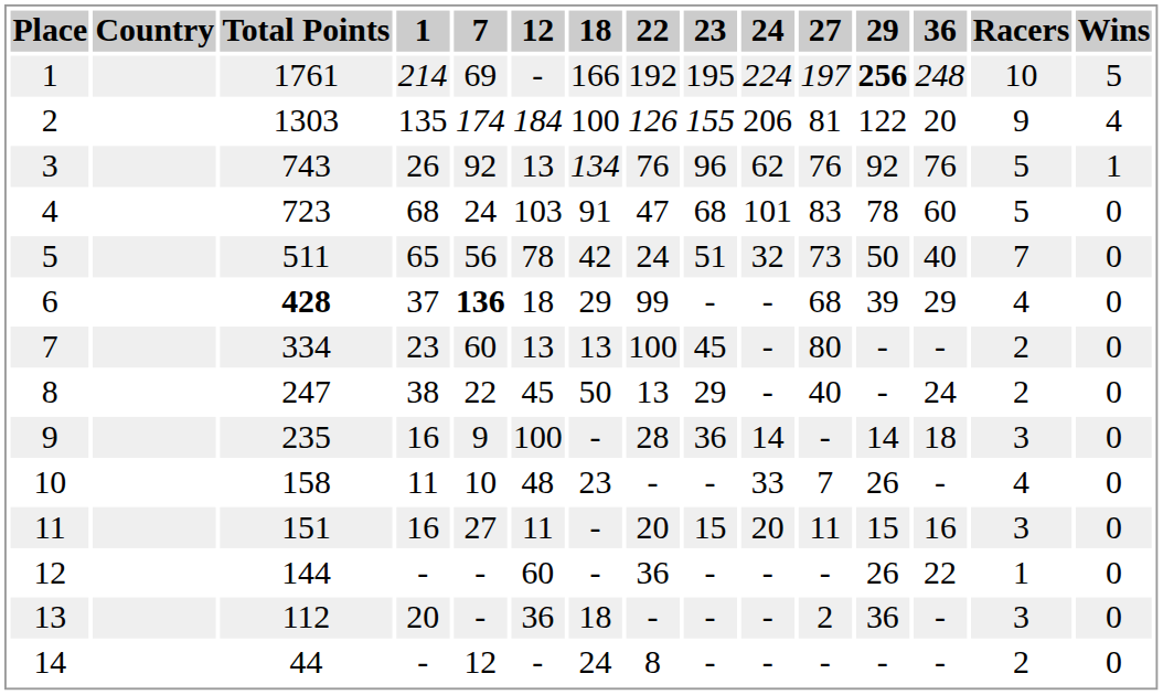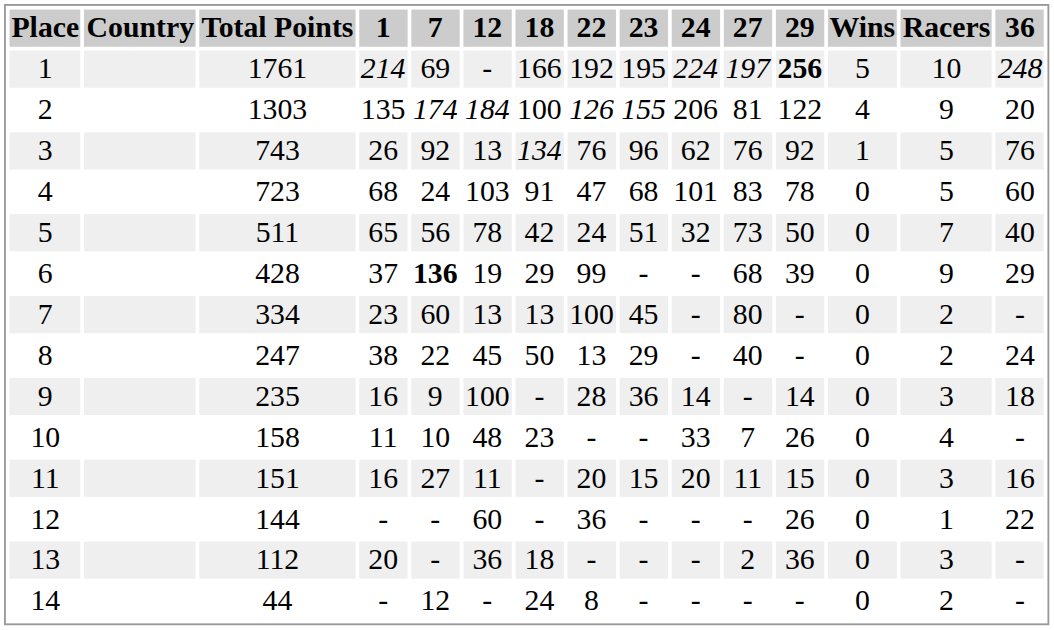 <table border="0" style="border: 1px solid #999; background-color:#FFFFFF; text-align:center">
 <tr align="center" bgcolor="#CCCCCC">
 <th>Place</th>
 <th>Country</th>
 <th>Total Points</th>
 <th>1</th>
 <th>7</th>
 <th>12</th>
 <th>18</th>
 <th>22</th>
 <th>23</th>
 <th>24</th>
 <th>27</th>
 <th>29</th>
+<th>Wins</th>
+<th>Racers</th>
 <th>36</th>
-<th>Racers</th>
-<th>Wins</th>
 </tr>
 <tr bgcolor="#EFEFEF">
 <td>1</td>
 <td align="left"></td>
 <td>1761</td>
 <td><em>214</em></td>
 <td>69</td>
 <td>-</td>
 <td>166</td>
 <td>192</td>
 <td>195</td>
 <td><em>224</em></td>
 <td><em>197</em></td>
 <td><strong>256</strong></td>
+<td>5</td>
+<td>10</td>
 <td><em>248</em></td>
-<td>10</td>
-<td>5</td>
 </tr>
 <tr>
 <td>2</td>
 <td align="left"></td>
 <td>1303</td>
 <td>135</td>
 <td><em>174</em></td>
 <td><em>184</em></td>
 <td>100</td>
 <td><em>126</em></td>
 <td><em>155</em></td>
 <td>206</td>
 <td>81</td>
 <td>122</td>
+<td>4</td>
+<td>9</td>
 <td>20</td>
-<td>9</td>
-<td>4</td>
 </tr>
 <tr bgcolor="#EFEFEF">
 <td>3</td>
 <td align="left"></td>
 <td>743</td>
 <td>26</td>
 <td>92</td>
 <td>13</td>
 <td><em>134</em></td>
 <td>76</td>
 <td>96</td>
 <td>62</td>
 <td>76</td>
 <td>92</td>
+<td>1</td>
+<td>5</td>
 <td>76</td>
-<td>5</td>
-<td>1</td>
 </tr>
 <tr>
 <td>4</td>
 <td align="left"></td>
 <td>723</td>
 <td>68</td>
 <td>24</td>
 <td>103</td>
 <td>91</td>
 <td>47</td>
 <td>68</td>
 <td>101</td>
 <td>83</td>
 <td>78</td>
+<td>0</td>
+<td>5</td>
 <td>60</td>
-<td>5</td>
-<td>0</td>
 </tr>
 <tr bgcolor="#EFEFEF">
 <td>5</td>
 <td align="left"></td>
 <td>511</td>
 <td>65</td>
 <td>56</td>
 <td>78</td>
 <td>42</td>
 <td>24</td>
 <td>51</td>
 <td>32</td>
 <td>73</td>
 <td>50</td>
+<td>0</td>
+<td>7</td>
 <td>40</td>
-<td>7</td>
-<td>0</td>
 </tr>
 <tr>
 <td>6</td>
 <td align="left"></td>
-<td><strong>428</strong></td>
+<td>428</td>
 <td>37</td>
 <td><strong>136</strong></td>
-<td>18</td>
+<td>19</td>
 <td>29</td>
 <td>99</td>
 <td>-</td>
 <td>-</td>
 <td>68</td>
 <td>39</td>
+<td>0</td>
+<td>9</td>
 <td>29</td>
-<td>4</td>
-<td>0</td>
 </tr>
 <tr bgcolor="#EFEFEF">
 <td>7</td>
 <td align="left"></td>
 <td>334</td>
 <td>23</td>
 <td>60</td>
 <td>13</td>
 <td>13</td>
 <td>100</td>
 <td>45</td>
 <td>-</td>
 <td>80</td>
 <td>-</td>
+<td>0</td>
+<td>2</td>
 <td>-</td>
-<td>2</td>
-<td>0</td>
 </tr>
 <tr>
 <td>8</td>
 <td align="left"></td>
 <td>247</td>
 <td>38</td>
 <td>22</td>
 <td>45</td>
 <td>50</td>
 <td>13</td>
 <td>29</td>
 <td>-</td>
 <td>40</td>
 <td>-</td>
+<td>0</td>
+<td>2</td>
 <td>24</td>
-<td>2</td>
-<td>0</td>
 </tr>
 <tr bgcolor="#EFEFEF">
 <td>9</td>
 <td align="left"></td>
 <td>235</td>
 <td>16</td>
 <td>9</td>
 <td>100</td>
 <td>-</td>
 <td>28</td>
 <td>36</td>
 <td>14</td>
 <td>-</td>
 <td>14</td>
+<td>0</td>
+<td>3</td>
 <td>18</td>
-<td>3</td>
-<td>0</td>
 </tr>
 <tr>
 <td>10</td>
 <td align="left"></td>
 <td>158</td>
 <td>11</td>
 <td>10</td>
 <td>48</td>
 <td>23</td>
 <td>-</td>
 <td>-</td>
 <td>33</td>
 <td>7</td>
 <td>26</td>
+<td>0</td>
+<td>4</td>
 <td>-</td>
-<td>4</td>
-<td>0</td>
 </tr>
 <tr bgcolor="#EFEFEF">
 <td>11</td>
 <td align="left"></td>
 <td>151</td>
 <td>16</td>
 <td>27</td>
 <td>11</td>
 <td>-</td>
 <td>20</td>
 <td>15</td>
 <td>20</td>
 <td>11</td>
 <td>15</td>
+<td>0</td>
+<td>3</td>
 <td>16</td>
-<td>3</td>
-<td>0</td>
 </tr>
 <tr>
 <td>12</td>
 <td align="left"></td>
 <td>144</td>
 <td>-</td>
 <td>-</td>
 <td>60</td>
 <td>-</td>
 <td>36</td>
 <td>-</td>
 <td>-</td>
 <td>-</td>
 <td>26</td>
+<td>0</td>
+<td>1</td>
 <td>22</td>
-<td>1</td>
-<td>0</td>
 </tr>
 <tr bgcolor="#EFEFEF">
 <td>13</td>
 <td align="left"></td>
 <td>112</td>
 <td>20</td>
 <td>-</td>
 <td>36</td>
 <td>18</td>
 <td>-</td>
 <td>-</td>
 <td>-</td>
 <td>2</td>
 <td>36</td>
+<td>0</td>
+<td>3</td>
 <td>-</td>
-<td>3</td>
-<td>0</td>
 </tr>
 <tr>
 <td>14</td>
 <td align="left"></td>
 <td>44</td>
 <td>-</td>
 <td>12</td>
 <td>-</td>
 <td>24</td>
 <td>8</td>
 <td>-</td>
 <td>-</td>
 <td>-</td>
 <td>-</td>
+<td>0</td>
+<td>2</td>
 <td>-</td>
-<td>2</td>
-<td>0</td>
 </tr>
 </table>
